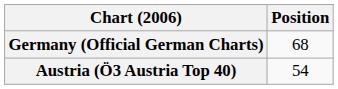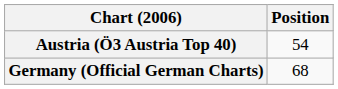 <table class="wikitable sortable plainrowheaders" style="text-align:center">
 <tr>
 <th scope="col">Chart (2006)</th>
 <th scope="col">Position</th>
 </tr>
 <tr>
+<th scope="row">Austria (Ö3 Austria Top 40)</th>
+<td>54</td>
+</tr>
+<tr>
 <th scope="row">Germany (Official German Charts)</th>
 <td>68</td>
 </tr>
-<tr>
-<th scope="row">Austria (Ö3 Austria Top 40)</th>
-<td>54</td>
-</tr>
 </table>
